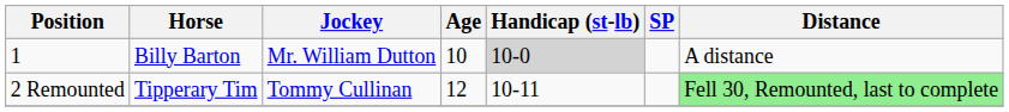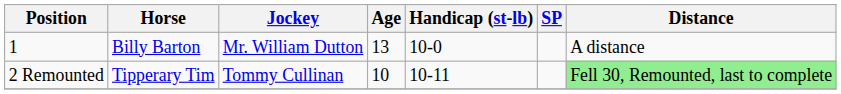 <table class="wikitable sortable">
 <tr>
 <th>Position</th>
 <th>Horse</th>
 <th><a href='#'>Jockey</a></th>
 <th data-sort-type="number">Age</th>
 <th>Handicap (<a href='#'>st</a>-<a href='#'>lb</a>)</th>
 <th><a href='#'>SP</a></th>
 <th>Distance</th>
 </tr>
 <tr>
 <td>1</td>
 <td><a href='#'>Billy Barton</a></td>
 <td><a href='#'>Mr. William Dutton</a></td>
-<td>10</td>
-<td style="background: lightgrey;">10-0</td>
+<td>13</td>
+<td>10-0</td>
 <td></td>
 <td>A distance</td>
 </tr>
 <tr>
 <td>2 Remounted</td>
 <td><a href='#'>Tipperary Tim</a></td>
 <td><a href='#'>Tommy Cullinan</a></td>
-<td>12</td>
+<td>10</td>
 <td>10-11</td>
 <td></td>
 <td style="background: lightgreen;">Fell 30, Remounted, last to complete</td>
 </tr>
 <tr>
 </tr>
 </table>
